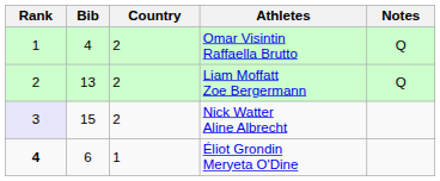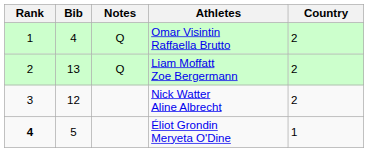 <table class="wikitable" style="text-align:center; width:500px">
 <tr>
 <th>Rank</th>
 <th>Bib</th>
+<th>Notes</th>
+<th>Athletes</th>
 <th>Country</th>
-<th>Athletes</th>
-<th>Notes</th>
 </tr>
 <tr bgcolor=ccffcc>
 <td>1</td>
 <td>4</td>
+<td>Q</td>
+<td align=left><a href='#'>Omar Visintin</a> <br><a href='#'>Raffaella Brutto</a></td>
 <td align=left> 2</td>
-<td align=left><a href='#'>Omar Visintin</a> <br><a href='#'>Raffaella Brutto</a></td>
-<td>Q</td>
 </tr>
 <tr bgcolor=ccffcc>
 <td>2</td>
 <td>13</td>
+<td>Q</td>
+<td align=left><a href='#'>Liam Moffatt</a> <br><a href='#'>Zoe Bergermann</a></td>
 <td align=left> 2</td>
-<td align=left><a href='#'>Liam Moffatt</a> <br><a href='#'>Zoe Bergermann</a></td>
-<td>Q</td>
 </tr>
 <tr>
-<td style="background: lavender;">3</td>
-<td>15</td>
+<td>3</td>
+<td>12</td>
+<td></td>
+<td align=left><a href='#'>Nick Watter</a> <br><a href='#'>Aline Albrecht</a></td>
 <td align=left> 2</td>
-<td align=left><a href='#'>Nick Watter</a> <br><a href='#'>Aline Albrecht</a></td>
-<td></td>
 </tr>
 <tr>
 <td><strong>4</strong></td>
-<td>6</td>
+<td>5</td>
+<td></td>
+<td align=left><a href='#'>Éliot Grondin</a> <br><a href='#'>Meryeta O'Dine</a></td>
 <td align=left> 1</td>
-<td align=left><a href='#'>Éliot Grondin</a> <br><a href='#'>Meryeta O'Dine</a></td>
-<td></td>
 </tr>
 </table>
